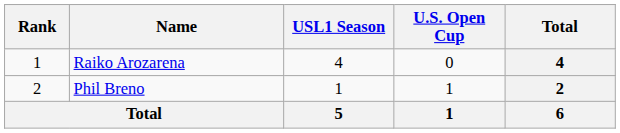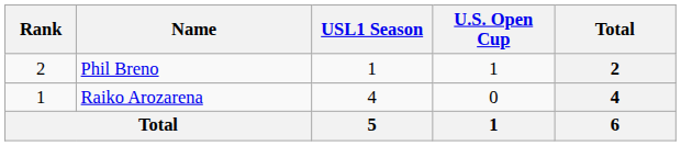 <table class="wikitable" style="text-align:center;">
 <tr>
 <th style="width:56px;">Rank</th>
 <th style="width:200px;">Name</th>
 <th style="width:100px;"><a href='#'>USL1 Season</a></th>
 <th style="width:100px;"><a href='#'>U.S. Open Cup</a></th>
 <th style="width:100px;">Total</th>
 </tr>
 <tr>
+<td>2</td>
+<td align="left"> <a href='#'>Phil Breno</a></td>
+<td>1</td>
+<td>1</td>
+<th>2</th>
+</tr>
+<tr>
 <td>1</td>
 <td align="left"> <a href='#'>Raiko Arozarena</a></td>
 <td>4</td>
 <td>0</td>
 <th>4</th>
-</tr>
-<tr>
-<td>2</td>
-<td align="left"> <a href='#'>Phil Breno</a></td>
-<td>1</td>
-<td>1</td>
-<th>2</th>
 </tr>
 <tr>
 <th colspan="2">Total</th>
 <th>5</th>
 <th>1</th>
 <th>6</th>
 </tr>
 </table>
